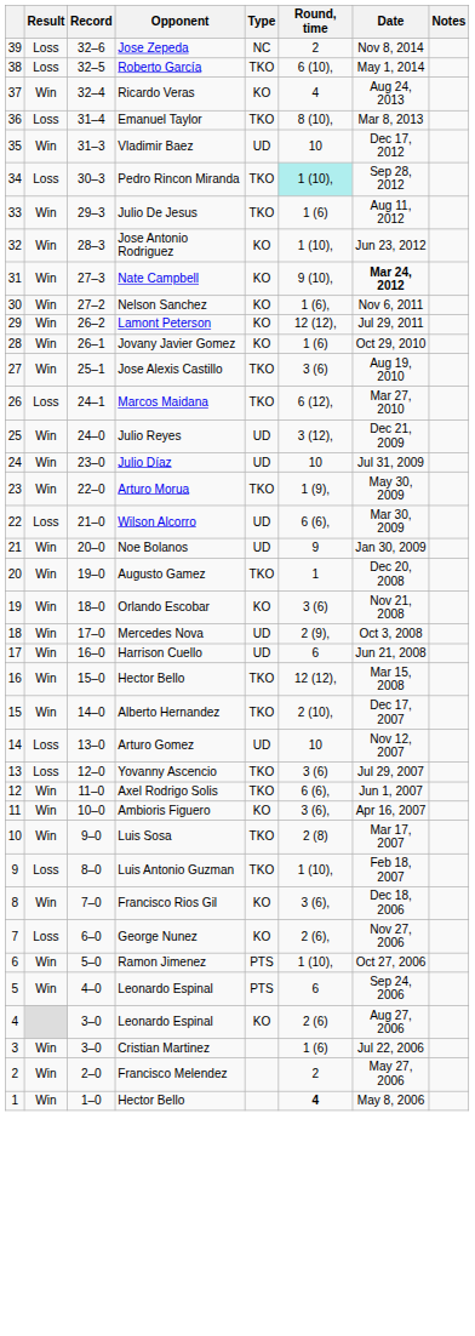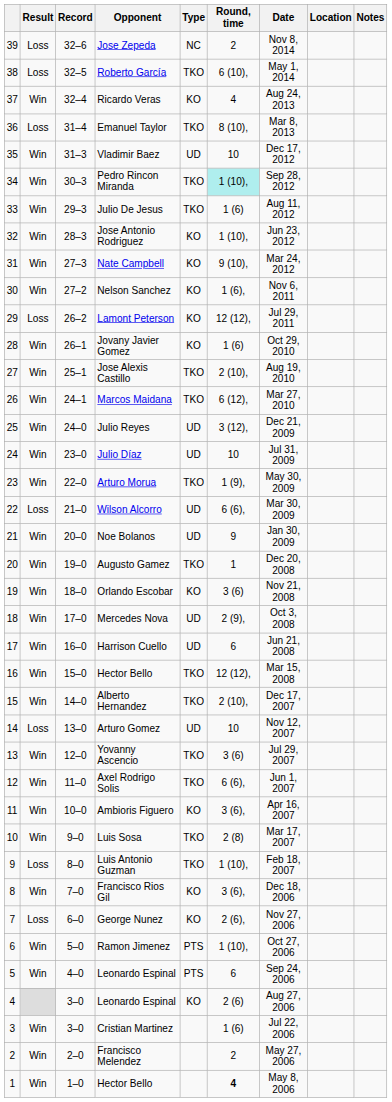 <table class="wikitable" style="text-align:center;">
 <tr>
 <th></th>
 <th>Result</th>
 <th>Record</th>
 <th>Opponent</th>
 <th>Type</th>
 <th>Round, time</th>
 <th>Date</th>
+<th>Location</th>
 <th>Notes</th>
 </tr>
 <tr>
 <td>39</td>
 <td>Loss</td>
 <td>32–6 </td>
 <td style="text-align:left;"><a href='#'>Jose Zepeda</a></td>
 <td>NC</td>
 <td>2</td>
 <td>Nov 8, 2014</td>
+<td style="text-align:left;"></td>
 <td></td>
 </tr>
 <tr>
 <td>38</td>
 <td>Loss</td>
 <td>32–5 </td>
 <td style="text-align:left;"><a href='#'>Roberto García</a></td>
 <td>TKO</td>
 <td>6 (10), </td>
 <td>May 1, 2014</td>
+<td style="text-align:left;"></td>
 <td></td>
 </tr>
 <tr>
 <td>37</td>
 <td>Win</td>
 <td>32–4 </td>
 <td style="text-align:left;">Ricardo Veras</td>
 <td>KO</td>
 <td>4</td>
 <td>Aug 24, 2013</td>
+<td style="text-align:left;"></td>
 <td></td>
 </tr>
 <tr>
 <td>36</td>
 <td>Loss</td>
 <td>31–4 </td>
 <td style="text-align:left;">Emanuel Taylor</td>
 <td>TKO</td>
 <td>8 (10), </td>
 <td>Mar 8, 2013</td>
+<td style="text-align:left;"></td>
 <td></td>
 </tr>
 <tr>
 <td>35</td>
 <td>Win</td>
 <td>31–3 </td>
 <td style="text-align:left;">Vladimir Baez</td>
 <td>UD</td>
 <td>10</td>
 <td>Dec 17, 2012</td>
 <td style="text-align:left;"></td>
+<td style="text-align:left;"></td>
 </tr>
 <tr>
 <td>34</td>
-<td>Loss</td>
+<td>Win</td>
 <td>30–3 </td>
 <td style="text-align:left;">Pedro Rincon Miranda</td>
 <td>TKO</td>
 <td style="background: paleturquoise;">1 (10), </td>
 <td>Sep 28, 2012</td>
+<td style="text-align:left;"></td>
 <td></td>
 </tr>
 <tr>
 <td>33</td>
 <td>Win</td>
 <td>29–3 </td>
 <td style="text-align:left;">Julio De Jesus</td>
 <td>TKO</td>
 <td>1 (6)</td>
 <td>Aug 11, 2012</td>
+<td style="text-align:left;"></td>
 <td></td>
 </tr>
 <tr>
 <td>32</td>
 <td>Win</td>
 <td>28–3 </td>
 <td style="text-align:left;">Jose Antonio Rodriguez</td>
 <td>KO</td>
 <td>1 (10), </td>
 <td>Jun 23, 2012</td>
+<td style="text-align:left;"></td>
 <td></td>
 </tr>
 <tr>
 <td>31</td>
 <td>Win</td>
 <td>27–3 </td>
 <td style="text-align:left;"><a href='#'>Nate Campbell</a></td>
 <td>KO</td>
 <td>9 (10), </td>
-<td><strong>Mar 24, 2012</strong></td>
+<td>Mar 24, 2012</td>
+<td style="text-align:left;"></td>
 <td></td>
 </tr>
 <tr>
 <td>30</td>
 <td>Win</td>
 <td>27–2 </td>
 <td style="text-align:left;">Nelson Sanchez</td>
 <td>KO</td>
 <td>1 (6), </td>
 <td>Nov 6, 2011</td>
+<td style="text-align:left;"></td>
 <td></td>
 </tr>
 <tr>
 <td>29</td>
-<td>Win</td>
+<td>Loss</td>
 <td>26–2 </td>
 <td style="text-align:left;"><a href='#'>Lamont Peterson</a></td>
 <td>KO</td>
 <td>12 (12), </td>
 <td>Jul 29, 2011</td>
+<td style="text-align:left;"></td>
 <td></td>
 </tr>
 <tr>
 <td>28</td>
 <td>Win</td>
 <td>26–1 </td>
 <td style="text-align:left;">Jovany Javier Gomez</td>
 <td>KO</td>
 <td>1 (6)</td>
 <td>Oct 29, 2010</td>
+<td style="text-align:left;"></td>
 <td></td>
 </tr>
 <tr>
 <td>27</td>
 <td>Win</td>
 <td>25–1 </td>
 <td style="text-align:left;">Jose Alexis Castillo</td>
 <td>TKO</td>
-<td>3 (6)</td>
+<td>2 (10), </td>
 <td>Aug 19, 2010</td>
+<td style="text-align:left;"></td>
 <td></td>
 </tr>
 <tr>
 <td>26</td>
-<td>Loss</td>
+<td>Win</td>
 <td>24–1 </td>
 <td style="text-align:left;"><a href='#'>Marcos Maidana</a></td>
 <td>TKO</td>
 <td>6 (12), </td>
 <td>Mar 27, 2010</td>
+<td style="text-align:left;"></td>
 <td style="text-align:left;"></td>
 </tr>
 <tr>
 <td>25</td>
 <td>Win</td>
 <td>24–0 </td>
 <td style="text-align:left;">Julio Reyes</td>
 <td>UD</td>
 <td>3 (12), </td>
 <td>Dec 21, 2009</td>
 <td style="text-align:left;"></td>
+<td style="text-align:left;"></td>
 </tr>
 <tr>
 <td>24</td>
 <td>Win</td>
 <td>23–0 </td>
 <td style="text-align:left;"><a href='#'>Julio Díaz</a></td>
 <td>UD</td>
 <td>10</td>
 <td>Jul 31, 2009</td>
+<td style="text-align:left;"></td>
 <td></td>
 </tr>
 <tr>
 <td>23</td>
 <td>Win</td>
 <td>22–0 </td>
 <td style="text-align:left;"><a href='#'>Arturo Morua</a></td>
 <td>TKO</td>
 <td>1 (9), </td>
 <td>May 30, 2009</td>
 <td style="text-align:left;"></td>
+<td style="text-align:left;"></td>
 </tr>
 <tr>
 <td>22</td>
 <td>Loss</td>
 <td>21–0 </td>
 <td style="text-align:left;"><a href='#'>Wilson Alcorro</a></td>
 <td>UD</td>
 <td>6 (6), </td>
 <td>Mar 30, 2009</td>
 <td style="text-align:left;"></td>
+<td style="text-align:left;"></td>
 </tr>
 <tr>
 <td>21</td>
 <td>Win</td>
 <td>20–0 </td>
 <td style="text-align:left;">Noe Bolanos</td>
 <td>UD</td>
 <td>9</td>
 <td>Jan 30, 2009</td>
+<td style="text-align:left;"></td>
 <td></td>
 </tr>
 <tr>
 <td>20</td>
 <td>Win</td>
 <td>19–0 </td>
 <td style="text-align:left;">Augusto Gamez</td>
 <td>TKO</td>
 <td>1</td>
 <td>Dec 20, 2008</td>
+<td style="text-align:left;"></td>
 <td></td>
 </tr>
 <tr>
 <td>19</td>
 <td>Win</td>
 <td>18–0 </td>
 <td style="text-align:left;">Orlando Escobar</td>
 <td>KO</td>
 <td>3 (6)</td>
 <td>Nov 21, 2008</td>
 <td style="text-align:left;"></td>
+<td style="text-align:left;"></td>
 </tr>
 <tr>
 <td>18</td>
 <td>Win</td>
 <td>17–0 </td>
 <td style="text-align:left;">Mercedes Nova</td>
 <td>UD</td>
 <td>2 (9), </td>
 <td>Oct 3, 2008</td>
 <td style="text-align:left;"></td>
+<td style="text-align:left;"></td>
 </tr>
 <tr>
 <td>17</td>
 <td>Win</td>
 <td>16–0 </td>
 <td style="text-align:left;">Harrison Cuello</td>
 <td>UD</td>
 <td>6</td>
 <td>Jun 21, 2008</td>
+<td style="text-align:left;"></td>
 <td></td>
 </tr>
 <tr>
 <td>16</td>
 <td>Win</td>
 <td>15–0 </td>
 <td style="text-align:left;">Hector Bello</td>
 <td>TKO</td>
 <td>12 (12), </td>
 <td>Mar 15, 2008</td>
+<td style="text-align:left;"></td>
 <td></td>
 </tr>
 <tr>
 <td>15</td>
 <td>Win</td>
 <td>14–0 </td>
 <td style="text-align:left;">Alberto Hernandez</td>
 <td>TKO</td>
 <td>2 (10), </td>
 <td>Dec 17, 2007</td>
 <td style="text-align:left;"></td>
+<td style="text-align:left;"></td>
 </tr>
 <tr>
 <td>14</td>
 <td>Loss</td>
 <td>13–0 </td>
 <td style="text-align:left;">Arturo Gomez</td>
 <td>UD</td>
 <td>10</td>
 <td>Nov 12, 2007</td>
+<td style="text-align:left;"></td>
 <td></td>
 </tr>
 <tr>
 <td>13</td>
-<td>Loss</td>
+<td>Win</td>
 <td>12–0 </td>
 <td style="text-align:left;">Yovanny Ascencio</td>
 <td>TKO</td>
 <td>3 (6)</td>
 <td>Jul 29, 2007</td>
+<td style="text-align:left;"></td>
 <td></td>
 </tr>
 <tr>
 <td>12</td>
 <td>Win</td>
 <td>11–0 </td>
 <td style="text-align:left;">Axel Rodrigo Solis</td>
 <td>TKO</td>
 <td>6 (6), </td>
 <td>Jun 1, 2007</td>
 <td style="text-align:left;"></td>
+<td style="text-align:left;"></td>
 </tr>
 <tr>
 <td>11</td>
 <td>Win</td>
 <td>10–0 </td>
 <td style="text-align:left;">Ambioris Figuero</td>
 <td>KO</td>
 <td>3 (6), </td>
 <td>Apr 16, 2007</td>
+<td style="text-align:left;"></td>
 <td></td>
 </tr>
 <tr>
 <td>10</td>
 <td>Win</td>
 <td>9–0 </td>
 <td style="text-align:left;">Luis Sosa</td>
 <td>TKO</td>
 <td>2 (8)</td>
 <td>Mar 17, 2007</td>
+<td style="text-align:left;"></td>
 <td></td>
 </tr>
 <tr>
 <td>9</td>
 <td>Loss</td>
 <td>8–0 </td>
 <td style="text-align:left;">Luis Antonio Guzman</td>
 <td>TKO</td>
 <td>1 (10), </td>
 <td>Feb 18, 2007</td>
+<td style="text-align:left;"></td>
 <td></td>
 </tr>
 <tr>
 <td>8</td>
 <td>Win</td>
 <td>7–0 </td>
 <td style="text-align:left;">Francisco Rios Gil</td>
 <td>KO</td>
 <td>3 (6), </td>
 <td>Dec 18, 2006</td>
+<td style="text-align:left;"></td>
 <td></td>
 </tr>
 <tr>
 <td>7</td>
 <td>Loss</td>
 <td>6–0 </td>
 <td style="text-align:left;">George Nunez</td>
 <td>KO</td>
 <td>2 (6), </td>
 <td>Nov 27, 2006</td>
+<td style="text-align:left;"></td>
 <td></td>
 </tr>
 <tr>
 <td>6</td>
 <td>Win</td>
 <td>5–0 </td>
 <td style="text-align:left;">Ramon Jimenez</td>
 <td>PTS</td>
 <td>1 (10), </td>
 <td>Oct 27, 2006</td>
+<td style="text-align:left;"></td>
 <td></td>
 </tr>
 <tr>
 <td>5</td>
 <td>Win</td>
 <td>4–0 </td>
 <td style="text-align:left;">Leonardo Espinal</td>
 <td>PTS</td>
 <td>6</td>
 <td>Sep 24, 2006</td>
+<td style="text-align:left;"></td>
 <td></td>
 </tr>
 <tr>
 <td>4</td>
 <td style="background: #DDD"></td>
 <td>3–0 </td>
 <td style="text-align:left;">Leonardo Espinal</td>
 <td>KO</td>
 <td>2 (6)</td>
 <td>Aug 27, 2006</td>
+<td style="text-align:left;"></td>
 <td></td>
 </tr>
 <tr>
 <td>3</td>
 <td>Win</td>
 <td>3–0</td>
 <td style="text-align:left;">Cristian Martinez</td>
 <td></td>
 <td>1 (6)</td>
 <td>Jul 22, 2006</td>
+<td style="text-align:left;"></td>
 <td></td>
 </tr>
 <tr>
 <td>2</td>
 <td>Win</td>
 <td>2–0</td>
 <td style="text-align:left;">Francisco Melendez</td>
 <td></td>
 <td>2</td>
 <td>May 27, 2006</td>
+<td style="text-align:left;"></td>
 <td></td>
 </tr>
 <tr>
 <td>1</td>
 <td>Win</td>
 <td>1–0</td>
 <td style="text-align:left;">Hector Bello</td>
 <td></td>
 <td><strong>4</strong></td>
 <td>May 8, 2006</td>
+<td style="text-align:left;"></td>
 <td></td>
 </tr>
 </table>
